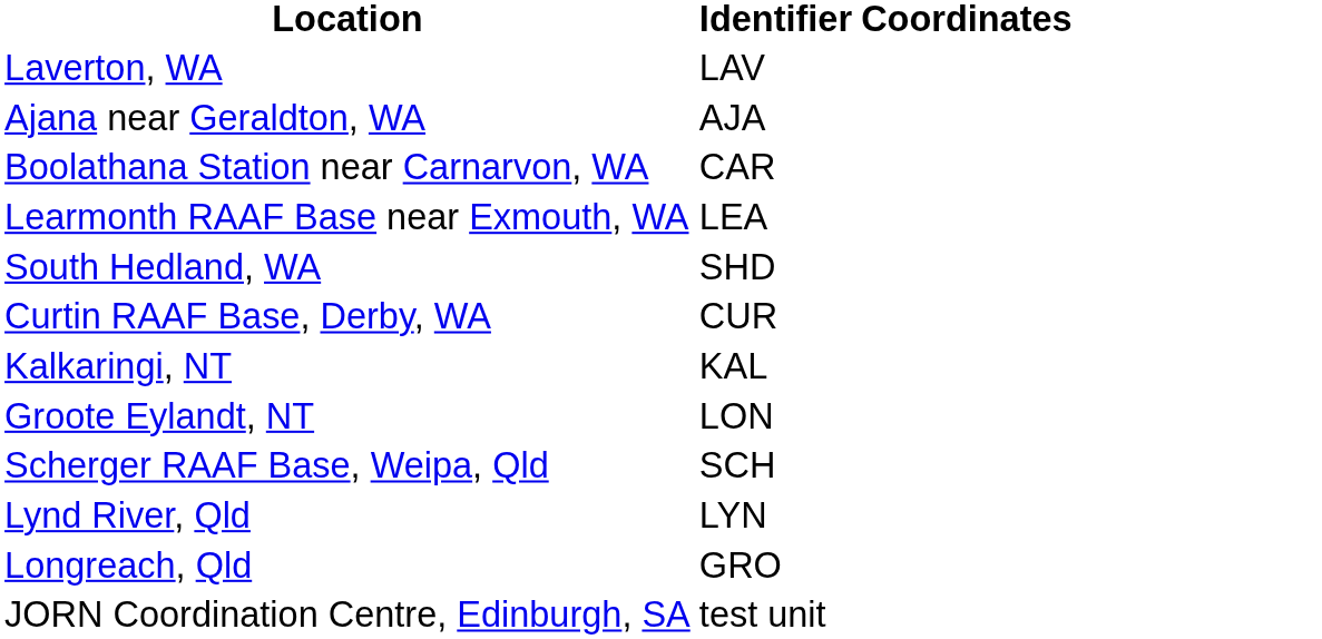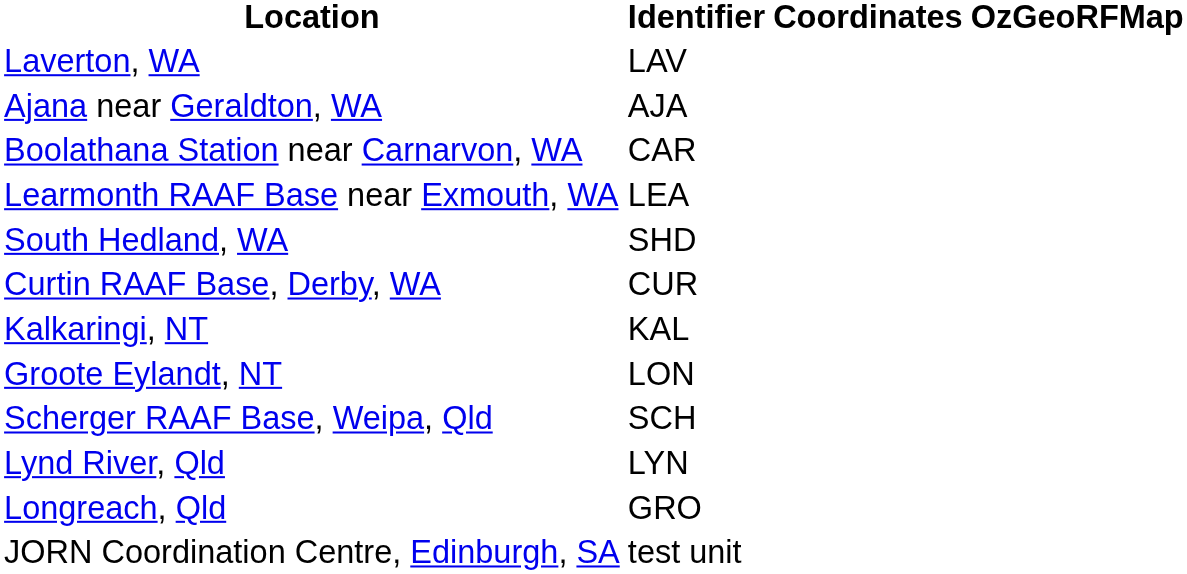 <table>
 <tr>
 <th>Location</th>
 <th>Identifier</th>
 <th>Coordinates</th>
+<th>OzGeoRFMap</th>
 </tr>
 <tr>
 <td><a href='#'>Laverton</a>, <a href='#'>WA</a></td>
 <td>LAV</td>
+<td></td>
 <td></td>
 </tr>
 <tr>
 <td><a href='#'>Ajana</a> near <a href='#'>Geraldton</a>, <a href='#'>WA</a></td>
 <td>AJA</td>
 <td></td>
+<td></td>
 </tr>
 <tr>
 <td><a href='#'>Boolathana Station</a> near <a href='#'>Carnarvon</a>, <a href='#'>WA</a></td>
 <td>CAR</td>
+<td></td>
 <td></td>
 </tr>
 <tr>
 <td><a href='#'>Learmonth RAAF Base</a> near <a href='#'>Exmouth</a>, <a href='#'>WA</a></td>
 <td>LEA</td>
 <td></td>
+<td></td>
 </tr>
 <tr>
 <td><a href='#'>South Hedland</a>, <a href='#'>WA</a></td>
 <td>SHD</td>
+<td></td>
 <td></td>
 </tr>
 <tr>
 <td><a href='#'>Curtin RAAF Base</a>, <a href='#'>Derby</a>, <a href='#'>WA</a></td>
 <td>CUR</td>
 <td></td>
+<td></td>
 </tr>
 <tr>
 <td><a href='#'>Kalkaringi</a>, <a href='#'>NT</a></td>
 <td>KAL</td>
+<td></td>
 <td></td>
 </tr>
 <tr>
 <td><a href='#'>Groote Eylandt</a>, <a href='#'>NT</a></td>
 <td>LON</td>
 <td></td>
+<td></td>
 </tr>
 <tr>
 <td><a href='#'>Scherger RAAF Base</a>, <a href='#'>Weipa</a>, <a href='#'>Qld</a></td>
 <td>SCH</td>
+<td></td>
 <td></td>
 </tr>
 <tr>
 <td><a href='#'>Lynd River</a>, <a href='#'>Qld</a></td>
 <td>LYN</td>
 <td></td>
+<td></td>
 </tr>
 <tr>
 <td><a href='#'>Longreach</a>, <a href='#'>Qld</a></td>
 <td>GRO</td>
+<td></td>
 <td></td>
 </tr>
 <tr>
 <td>JORN Coordination Centre, <a href='#'>Edinburgh</a>, <a href='#'>SA</a></td>
 <td>test unit</td>
 <td></td>
+<td></td>
 </tr>
 </table>
